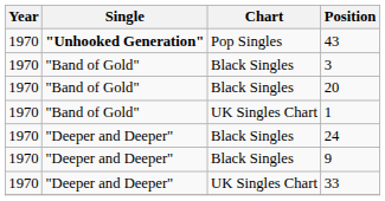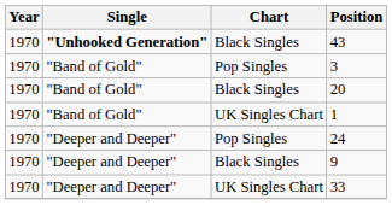 <table class="wikitable sortable plainrowheaders" style="text-align:center">
 <tr>
 <th align="left">Year</th>
 <th align="left">Single</th>
 <th align="left">Chart</th>
 <th align="left">Position</th>
 </tr>
 <tr>
 <td align="left">1970</td>
 <td align="left"><strong>"Unhooked Generation"</strong></td>
-<td align="left">Pop Singles</td>
+<td align="left">Black Singles</td>
 <td align="left">43</td>
 </tr>
 <tr>
 <td align="left">1970</td>
 <td align="left">"Band of Gold"</td>
-<td align="left">Black Singles</td>
+<td align="left">Pop Singles</td>
 <td align="left">3</td>
 </tr>
 <tr>
 <td align="left">1970</td>
 <td align="left">"Band of Gold"</td>
 <td align="left">Black Singles</td>
 <td align="left">20</td>
 </tr>
 <tr>
 <td align="left">1970</td>
 <td align="left">"Band of Gold"</td>
 <td align="left">UK Singles Chart</td>
 <td align="left">1</td>
 </tr>
 <tr>
 <td align="left">1970</td>
 <td align="left">"Deeper and Deeper"</td>
-<td align="left">Black Singles</td>
+<td align="left">Pop Singles</td>
 <td align="left">24</td>
 </tr>
 <tr>
 <td align="left">1970</td>
 <td align="left">"Deeper and Deeper"</td>
 <td align="left">Black Singles</td>
 <td align="left">9</td>
 </tr>
 <tr>
 <td align="left">1970</td>
 <td align="left">"Deeper and Deeper"</td>
 <td align="left">UK Singles Chart</td>
 <td align="left">33</td>
 </tr>
 <tr>
 </tr>
 </table>
